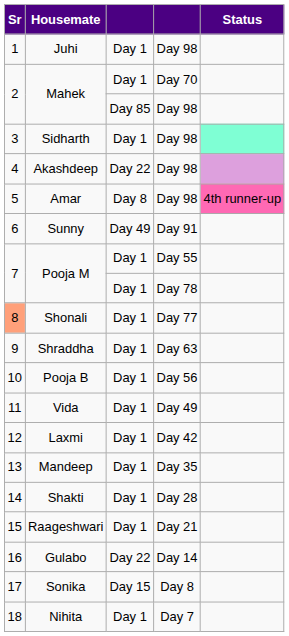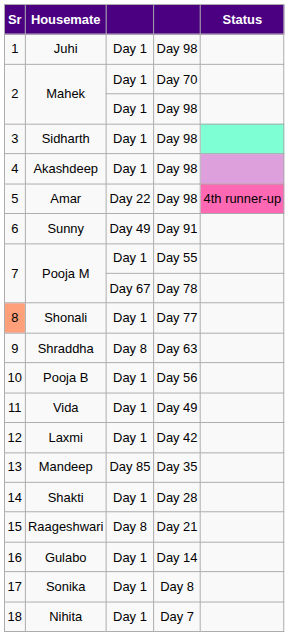 <table class="wikitable sortable" style=" text-align:center; font-size:85%;  line-height:25px; width:auto;">
 <tr>
 <th scope="col" style="background:#4B0082; color:#fff;">Sr</th>
 <th scope="col" style="background:#4B0082; color:#fff;">Housemate</th>
 <th scope="col" style="background:#4B0082; color:#fff;"></th>
 <th scope="col" style="background:#4B0082; color:#fff;"></th>
 <th scope="col" style="background:#4B0082; color:#fff;">Status</th>
 </tr>
 <tr>
 <td>1</td>
 <td>Juhi</td>
 <td>Day 1</td>
 <td>Day 98</td>
 <td></td>
 </tr>
 <tr>
 <td rowspan="2">2</td>
 <td rowspan="2">Mahek</td>
 <td>Day 1</td>
 <td>Day 70</td>
 <td></td>
 </tr>
 <tr>
-<td>Day 85</td>
+<td>Day 1</td>
 <td>Day 98</td>
 <td></td>
 </tr>
 <tr>
 <td>3</td>
 <td>Sidharth</td>
 <td>Day 1</td>
 <td>Day 98</td>
 <td style="background:#7FFFD4;"></td>
 </tr>
 <tr>
 <td>4</td>
 <td>Akashdeep</td>
-<td>Day 22</td>
+<td>Day 1</td>
 <td>Day 98</td>
 <td style="background:#DDA0DD;"></td>
 </tr>
 <tr>
 <td>5</td>
 <td>Amar</td>
-<td>Day 8</td>
+<td>Day 22</td>
 <td>Day 98</td>
 <td style="background:#FF69B4;">4th runner-up</td>
 </tr>
 <tr>
 <td>6</td>
 <td>Sunny</td>
 <td>Day 49</td>
 <td>Day 91</td>
 <td></td>
 </tr>
 <tr>
 <td rowspan="2">7</td>
 <td rowspan="2">Pooja M</td>
 <td>Day 1</td>
 <td>Day 55</td>
 <td></td>
 </tr>
 <tr>
-<td>Day 1</td>
+<td>Day 67</td>
 <td>Day 78</td>
 <td></td>
 </tr>
 <tr>
 <td style="background: lightsalmon;">8</td>
 <td>Shonali</td>
 <td>Day 1</td>
 <td>Day 77</td>
 <td></td>
 </tr>
 <tr>
 <td>9</td>
 <td>Shraddha</td>
-<td>Day 1</td>
+<td>Day 8</td>
 <td>Day 63</td>
 <td></td>
 </tr>
 <tr>
 <td>10</td>
 <td>Pooja B</td>
 <td>Day 1</td>
 <td>Day 56</td>
 <td></td>
 </tr>
 <tr>
 <td>11</td>
 <td>Vida</td>
 <td>Day 1</td>
 <td>Day 49</td>
 <td></td>
 </tr>
 <tr>
 <td>12</td>
 <td>Laxmi</td>
 <td>Day 1</td>
 <td>Day 42</td>
 <td></td>
 </tr>
 <tr>
 <td>13</td>
 <td>Mandeep</td>
-<td>Day 1</td>
+<td>Day 85</td>
 <td>Day 35</td>
 <td></td>
 </tr>
 <tr>
 <td>14</td>
 <td>Shakti</td>
 <td>Day 1</td>
 <td>Day 28</td>
 <td></td>
 </tr>
 <tr>
 <td>15</td>
 <td>Raageshwari</td>
-<td>Day 1</td>
+<td>Day 8</td>
 <td>Day 21</td>
 <td></td>
 </tr>
 <tr>
 <td>16</td>
 <td>Gulabo</td>
-<td>Day 22</td>
+<td>Day 1</td>
 <td>Day 14</td>
 <td></td>
 </tr>
 <tr>
 <td>17</td>
 <td>Sonika</td>
-<td>Day 15</td>
+<td>Day 1</td>
 <td>Day 8</td>
 <td></td>
 </tr>
 <tr>
 <td>18</td>
 <td>Nihita</td>
 <td>Day 1</td>
 <td>Day 7</td>
 <td></td>
 </tr>
 </table>
